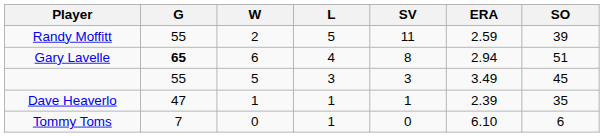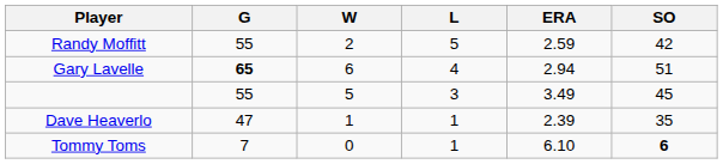 <table class="wikitable sortable">
 <tr>
 <th bgcolor="#DDDDFF" width="16%">Player</th>
 <th bgcolor="#DDDDFF" width="9%">G</th>
 <th bgcolor="#DDDDFF" width="9%">W</th>
 <th bgcolor="#DDDDFF" width="9%">L</th>
-<th bgcolor="#DDDDFF" width="9%">SV</th>
 <th bgcolor="#DDDDFF" width="9%">ERA</th>
 <th bgcolor="#DDDDFF" width="9%">SO</th>
 </tr>
 <tr align="center">
 <td><a href='#'>Randy Moffitt</a></td>
 <td>55</td>
 <td>2</td>
 <td>5</td>
-<td>11</td>
 <td>2.59</td>
-<td>39</td>
+<td>42</td>
 </tr>
 <tr align=center>
 <td><a href='#'>Gary Lavelle</a></td>
 <td><strong>65</strong></td>
 <td>6</td>
 <td>4</td>
-<td>8</td>
 <td>2.94</td>
 <td>51</td>
 </tr>
 <tr align=center>
 <td></td>
 <td>55</td>
 <td>5</td>
 <td>3</td>
-<td>3</td>
 <td>3.49</td>
 <td>45</td>
 </tr>
 <tr align="center">
 <td><a href='#'>Dave Heaverlo</a></td>
 <td>47</td>
-<td>1</td>
 <td>1</td>
 <td>1</td>
 <td>2.39</td>
 <td>35</td>
 </tr>
 <tr align=center>
 <td><a href='#'>Tommy Toms</a></td>
 <td>7</td>
 <td>0</td>
 <td>1</td>
-<td>0</td>
 <td>6.10</td>
-<td>6</td>
+<td><strong>6</strong></td>
 </tr>
 </table>
